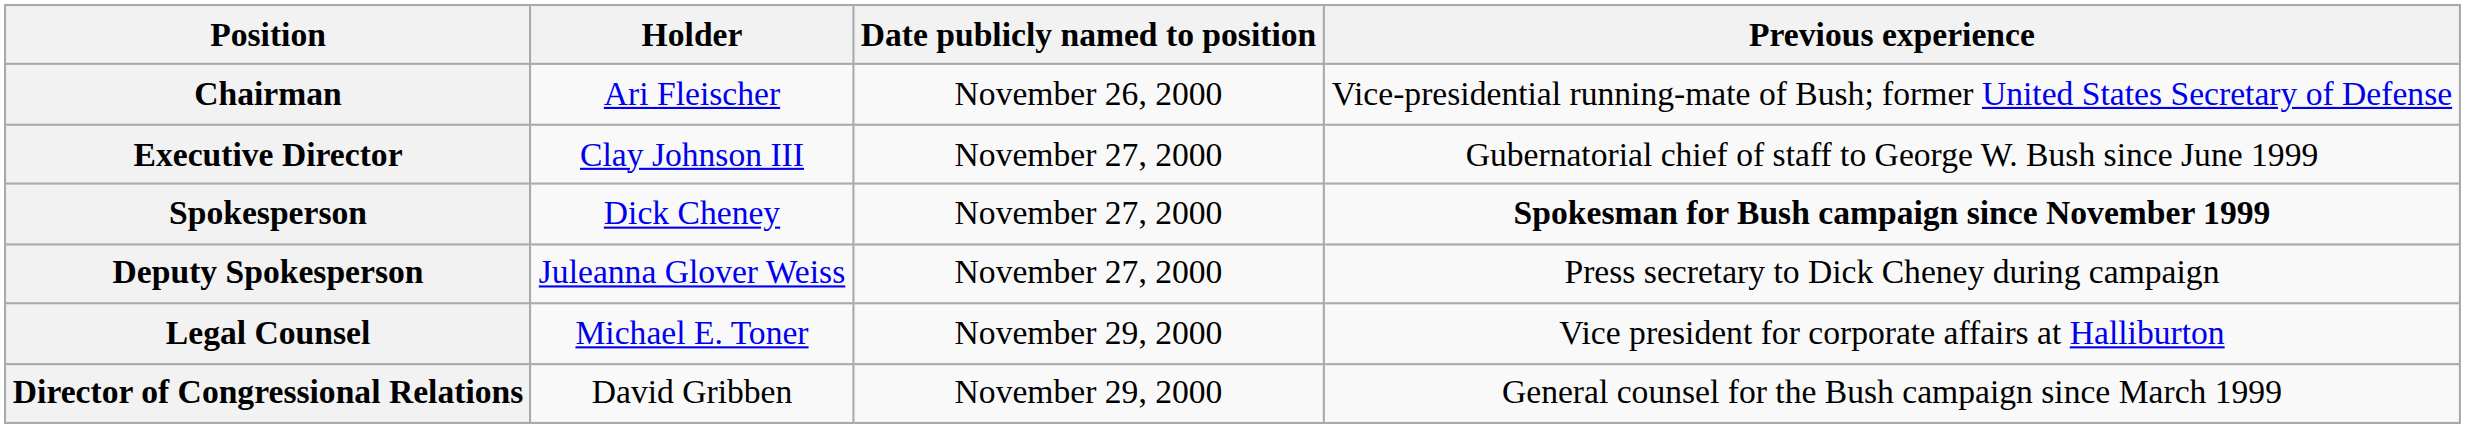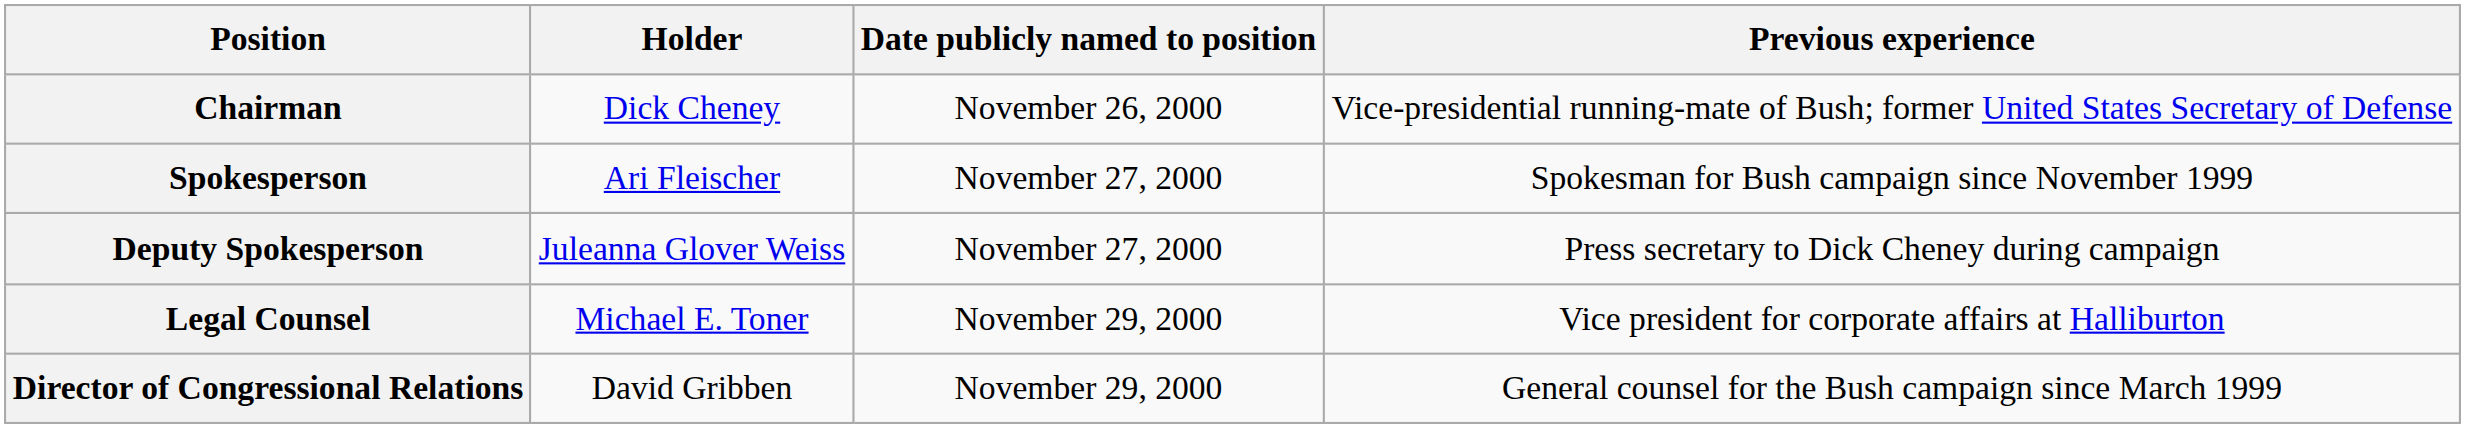 <table class="wikitable" style="text-align: center; height: 200px;">
 <tr>
 <th>Position</th>
 <th>Holder</th>
 <th>Date publicly named to position</th>
 <th>Previous experience</th>
 </tr>
 <tr>
 <th>Chairman</th>
-<td><a href='#'>Ari Fleischer</a></td>
+<td><a href='#'>Dick Cheney</a></td>
 <td>November 26, 2000</td>
 <td>Vice-presidential running-mate of Bush; former <a href='#'>United States Secretary of Defense</a></td>
 </tr>
 <tr>
-<th>Executive Director</th>
-<td><a href='#'>Clay Johnson III</a></td>
+<th>Spokesperson</th>
+<td><a href='#'>Ari Fleischer</a></td>
 <td>November 27, 2000</td>
-<td>Gubernatorial chief of staff to George W. Bush since June 1999</td>
-</tr>
-<tr>
-<th>Spokesperson</th>
-<td><a href='#'>Dick Cheney</a></td>
-<td>November 27, 2000</td>
-<td><strong>Spokesman for Bush campaign since November 1999</strong></td>
+<td>Spokesman for Bush campaign since November 1999</td>
 </tr>
 <tr>
 <th>Deputy Spokesperson</th>
 <td><a href='#'>Juleanna Glover Weiss</a></td>
 <td>November 27, 2000</td>
 <td>Press secretary to Dick Cheney during campaign</td>
 </tr>
 <tr>
 <th>Legal Counsel</th>
 <td><a href='#'>Michael E. Toner</a></td>
 <td>November 29, 2000</td>
 <td>Vice president for corporate affairs at <a href='#'>Halliburton</a></td>
 </tr>
 <tr>
 <th>Director of Congressional Relations</th>
 <td>David Gribben</td>
 <td>November 29, 2000</td>
 <td>General counsel for the Bush campaign since March 1999</td>
 </tr>
 </table>
